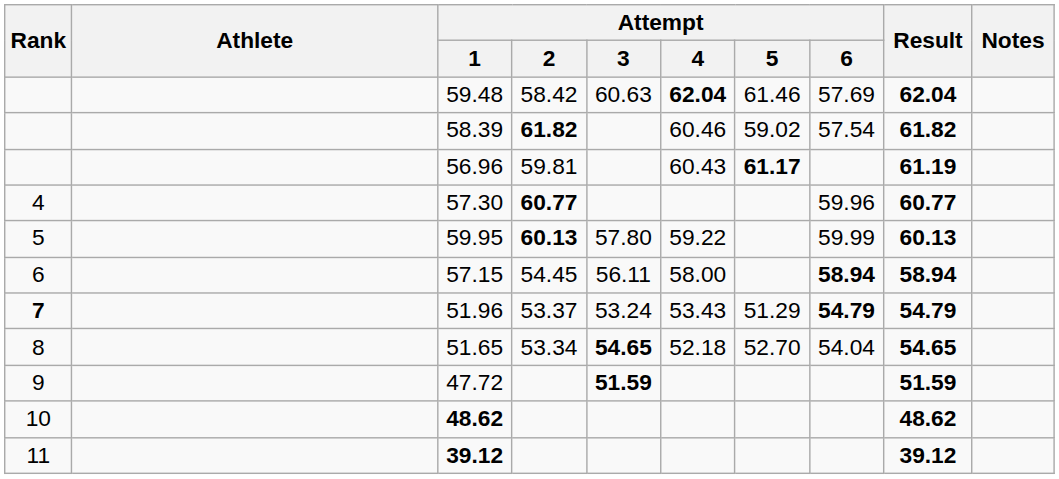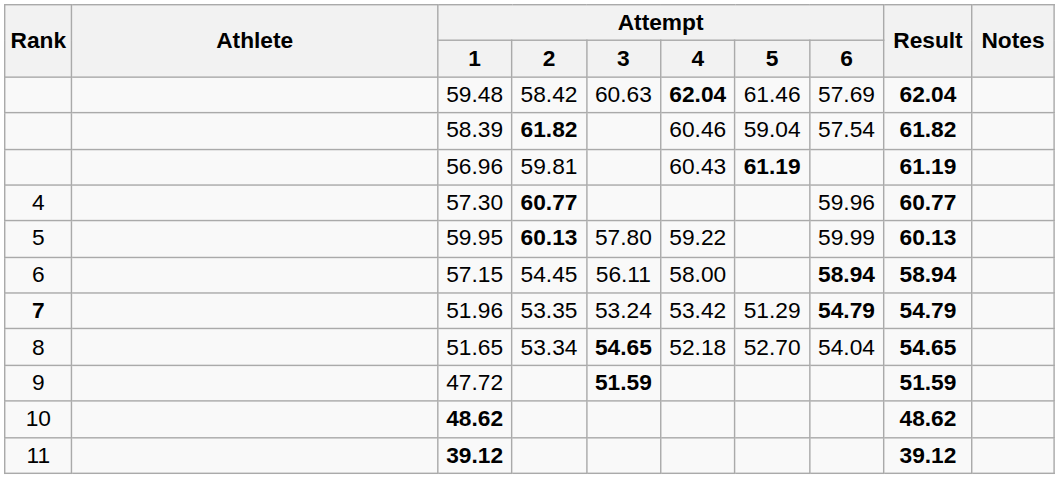 <table class="wikitable" style="text-align:center">
 <tr>
 <th rowspan=2 width=40>Rank</th>
 <th rowspan=2 width=250>Athlete</th>
 <th colspan=6>Attempt</th>
 <th rowspan=2 width=55>Result</th>
 <th rowspan=2 width=50>Notes</th>
 </tr>
 <tr>
 <th width=45>1</th>
 <th width=45>2</th>
 <th width=45>3</th>
 <th width=45>4</th>
 <th width=45>5</th>
 <th width=45>6</th>
 </tr>
 <tr>
 <td></td>
 <td align=left></td>
 <td>59.48</td>
 <td>58.42</td>
 <td>60.63</td>
 <td><strong>62.04</strong></td>
 <td>61.46</td>
 <td>57.69</td>
 <td><strong>62.04</strong></td>
 <td></td>
 </tr>
 <tr>
 <td></td>
 <td align=left></td>
 <td>58.39</td>
 <td><strong>61.82</strong></td>
 <td></td>
 <td>60.46</td>
-<td>59.02</td>
+<td>59.04</td>
 <td>57.54</td>
 <td><strong>61.82</strong></td>
 <td></td>
 </tr>
 <tr>
 <td></td>
 <td align=left></td>
 <td>56.96</td>
 <td>59.81</td>
 <td></td>
 <td>60.43</td>
-<td><strong>61.17</strong></td>
+<td><strong>61.19</strong></td>
 <td></td>
 <td><strong>61.19</strong></td>
 <td></td>
 </tr>
 <tr>
 <td>4</td>
 <td align=left></td>
 <td>57.30</td>
 <td><strong>60.77</strong></td>
 <td></td>
 <td></td>
 <td></td>
 <td>59.96</td>
 <td><strong>60.77</strong></td>
 <td></td>
 </tr>
 <tr>
 <td>5</td>
 <td align=left></td>
 <td>59.95</td>
 <td><strong>60.13</strong></td>
 <td>57.80</td>
 <td>59.22</td>
 <td></td>
 <td>59.99</td>
 <td><strong>60.13</strong></td>
 <td></td>
 </tr>
 <tr>
 <td>6</td>
 <td align=left></td>
 <td>57.15</td>
 <td>54.45</td>
 <td>56.11</td>
 <td>58.00</td>
 <td></td>
 <td><strong>58.94</strong></td>
 <td><strong>58.94</strong></td>
 <td></td>
 </tr>
 <tr>
 <td><strong>7</strong></td>
 <td align=left></td>
 <td>51.96</td>
-<td>53.37</td>
+<td>53.35</td>
 <td>53.24</td>
-<td>53.43</td>
+<td>53.42</td>
 <td>51.29</td>
 <td><strong>54.79</strong></td>
 <td><strong>54.79</strong></td>
 <td></td>
 </tr>
 <tr>
 <td>8</td>
 <td align=left></td>
 <td>51.65</td>
 <td>53.34</td>
 <td><strong>54.65</strong></td>
 <td>52.18</td>
 <td>52.70</td>
 <td>54.04</td>
 <td><strong>54.65</strong></td>
 <td></td>
 </tr>
 <tr>
 <td>9</td>
 <td align=left></td>
 <td>47.72</td>
 <td></td>
 <td><strong>51.59</strong></td>
 <td></td>
 <td></td>
 <td></td>
 <td><strong>51.59</strong></td>
 <td></td>
 </tr>
 <tr>
 <td>10</td>
 <td align=left></td>
 <td><strong>48.62</strong></td>
 <td></td>
 <td></td>
 <td></td>
 <td></td>
 <td></td>
 <td><strong>48.62</strong></td>
 <td></td>
 </tr>
 <tr>
 <td>11</td>
 <td align=left></td>
 <td><strong>39.12</strong></td>
 <td></td>
 <td></td>
 <td></td>
 <td></td>
 <td></td>
 <td><strong>39.12</strong></td>
 <td></td>
 </tr>
 </table>
